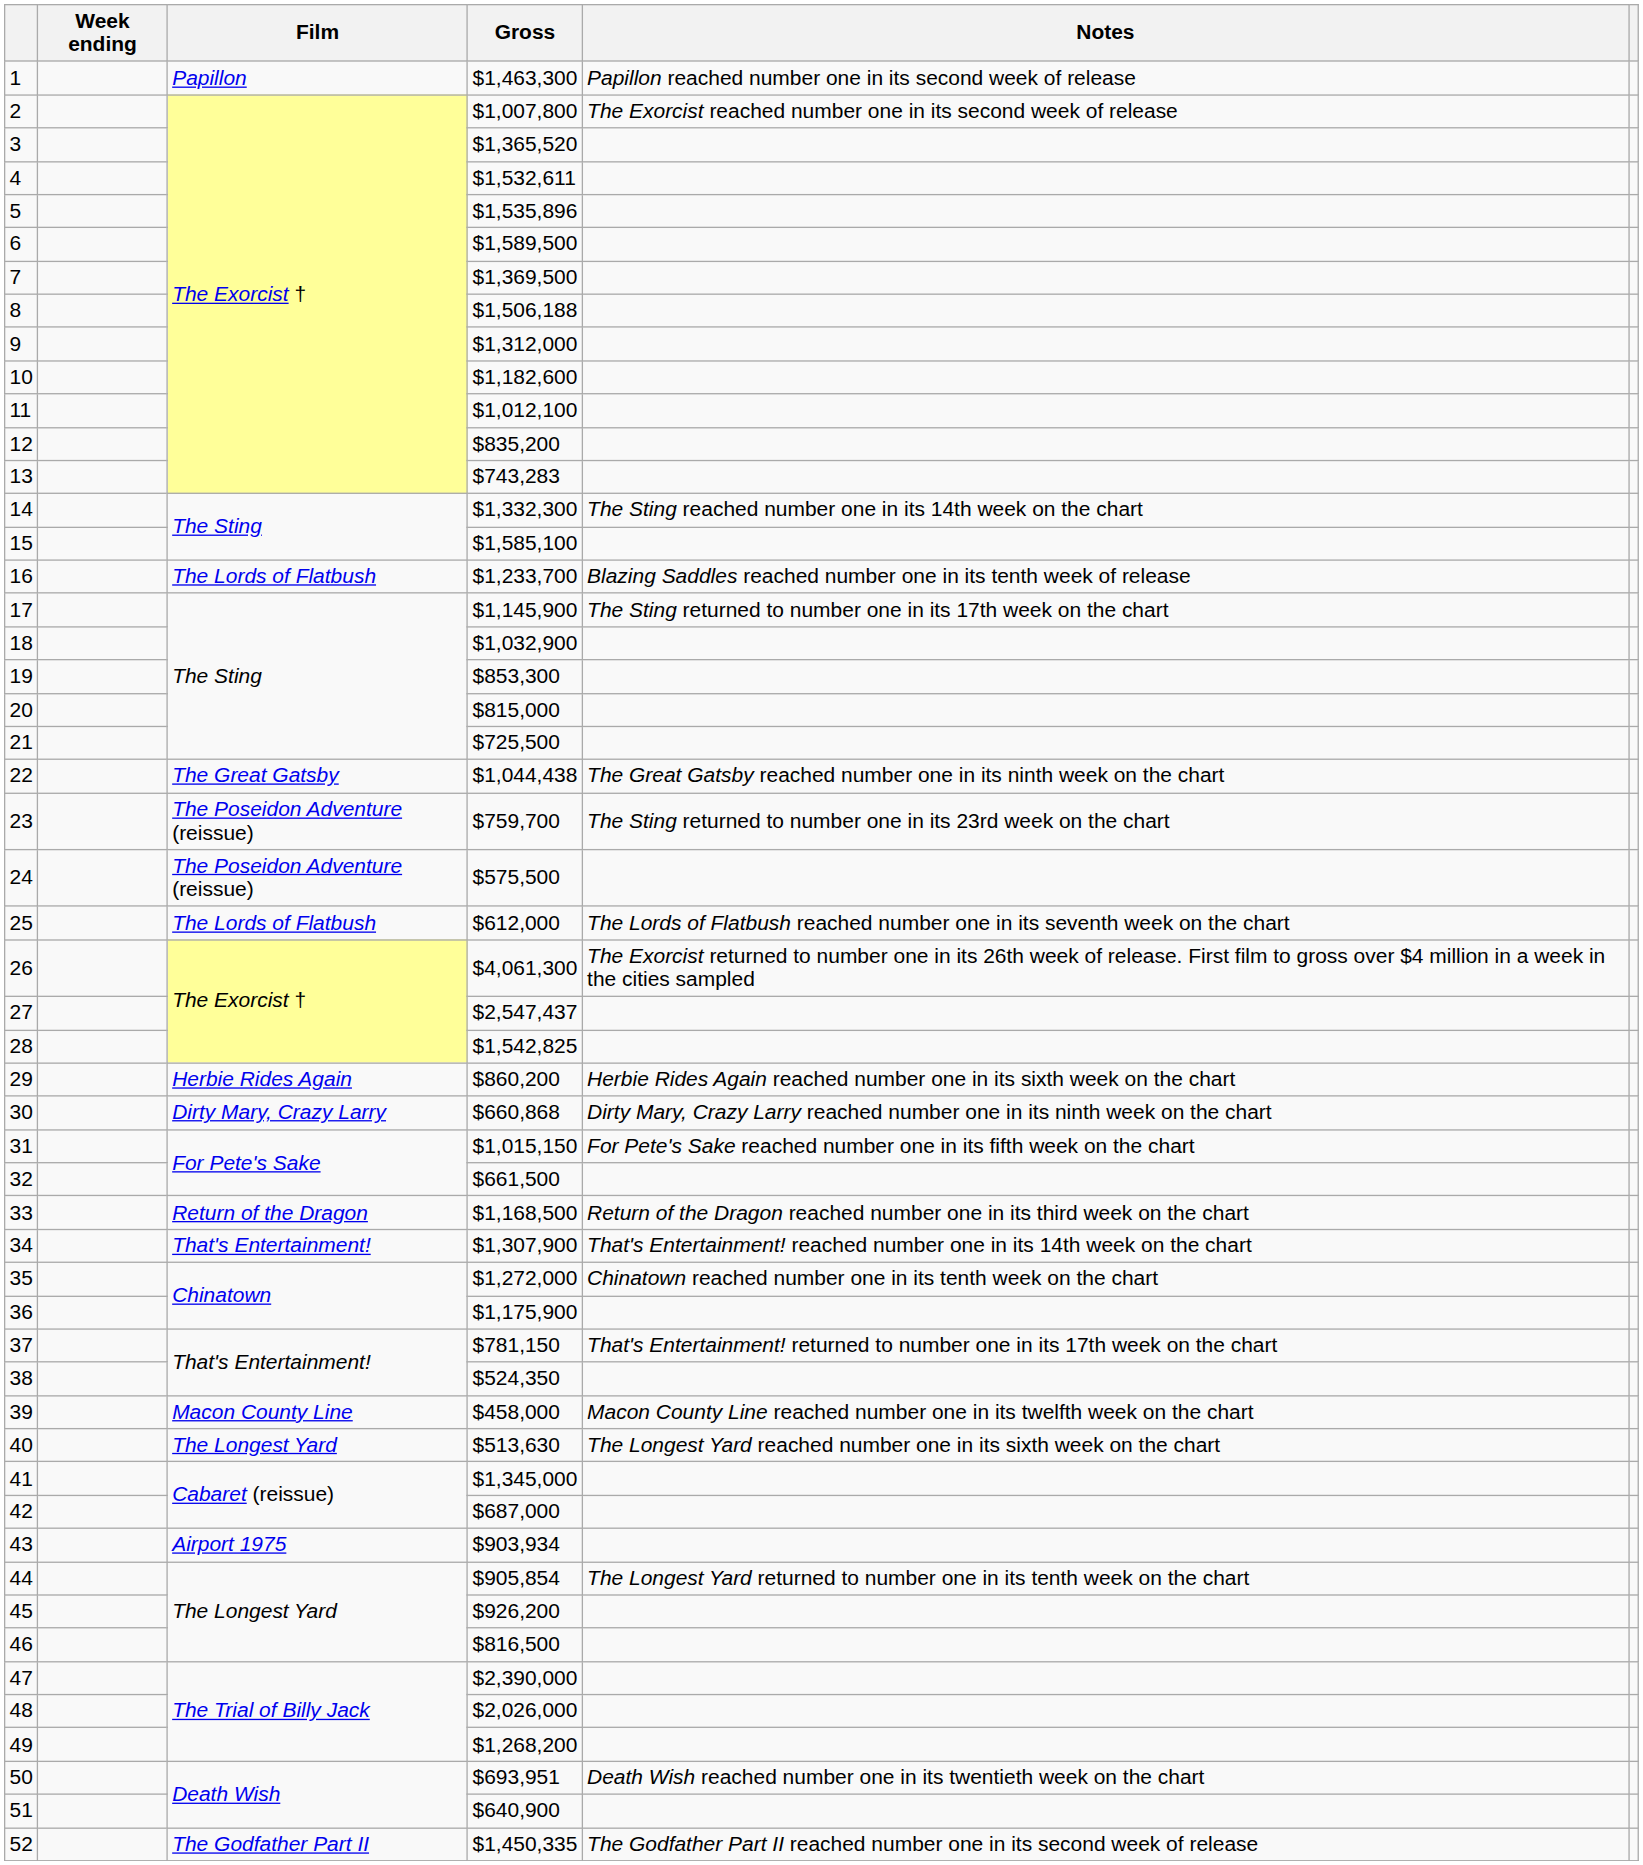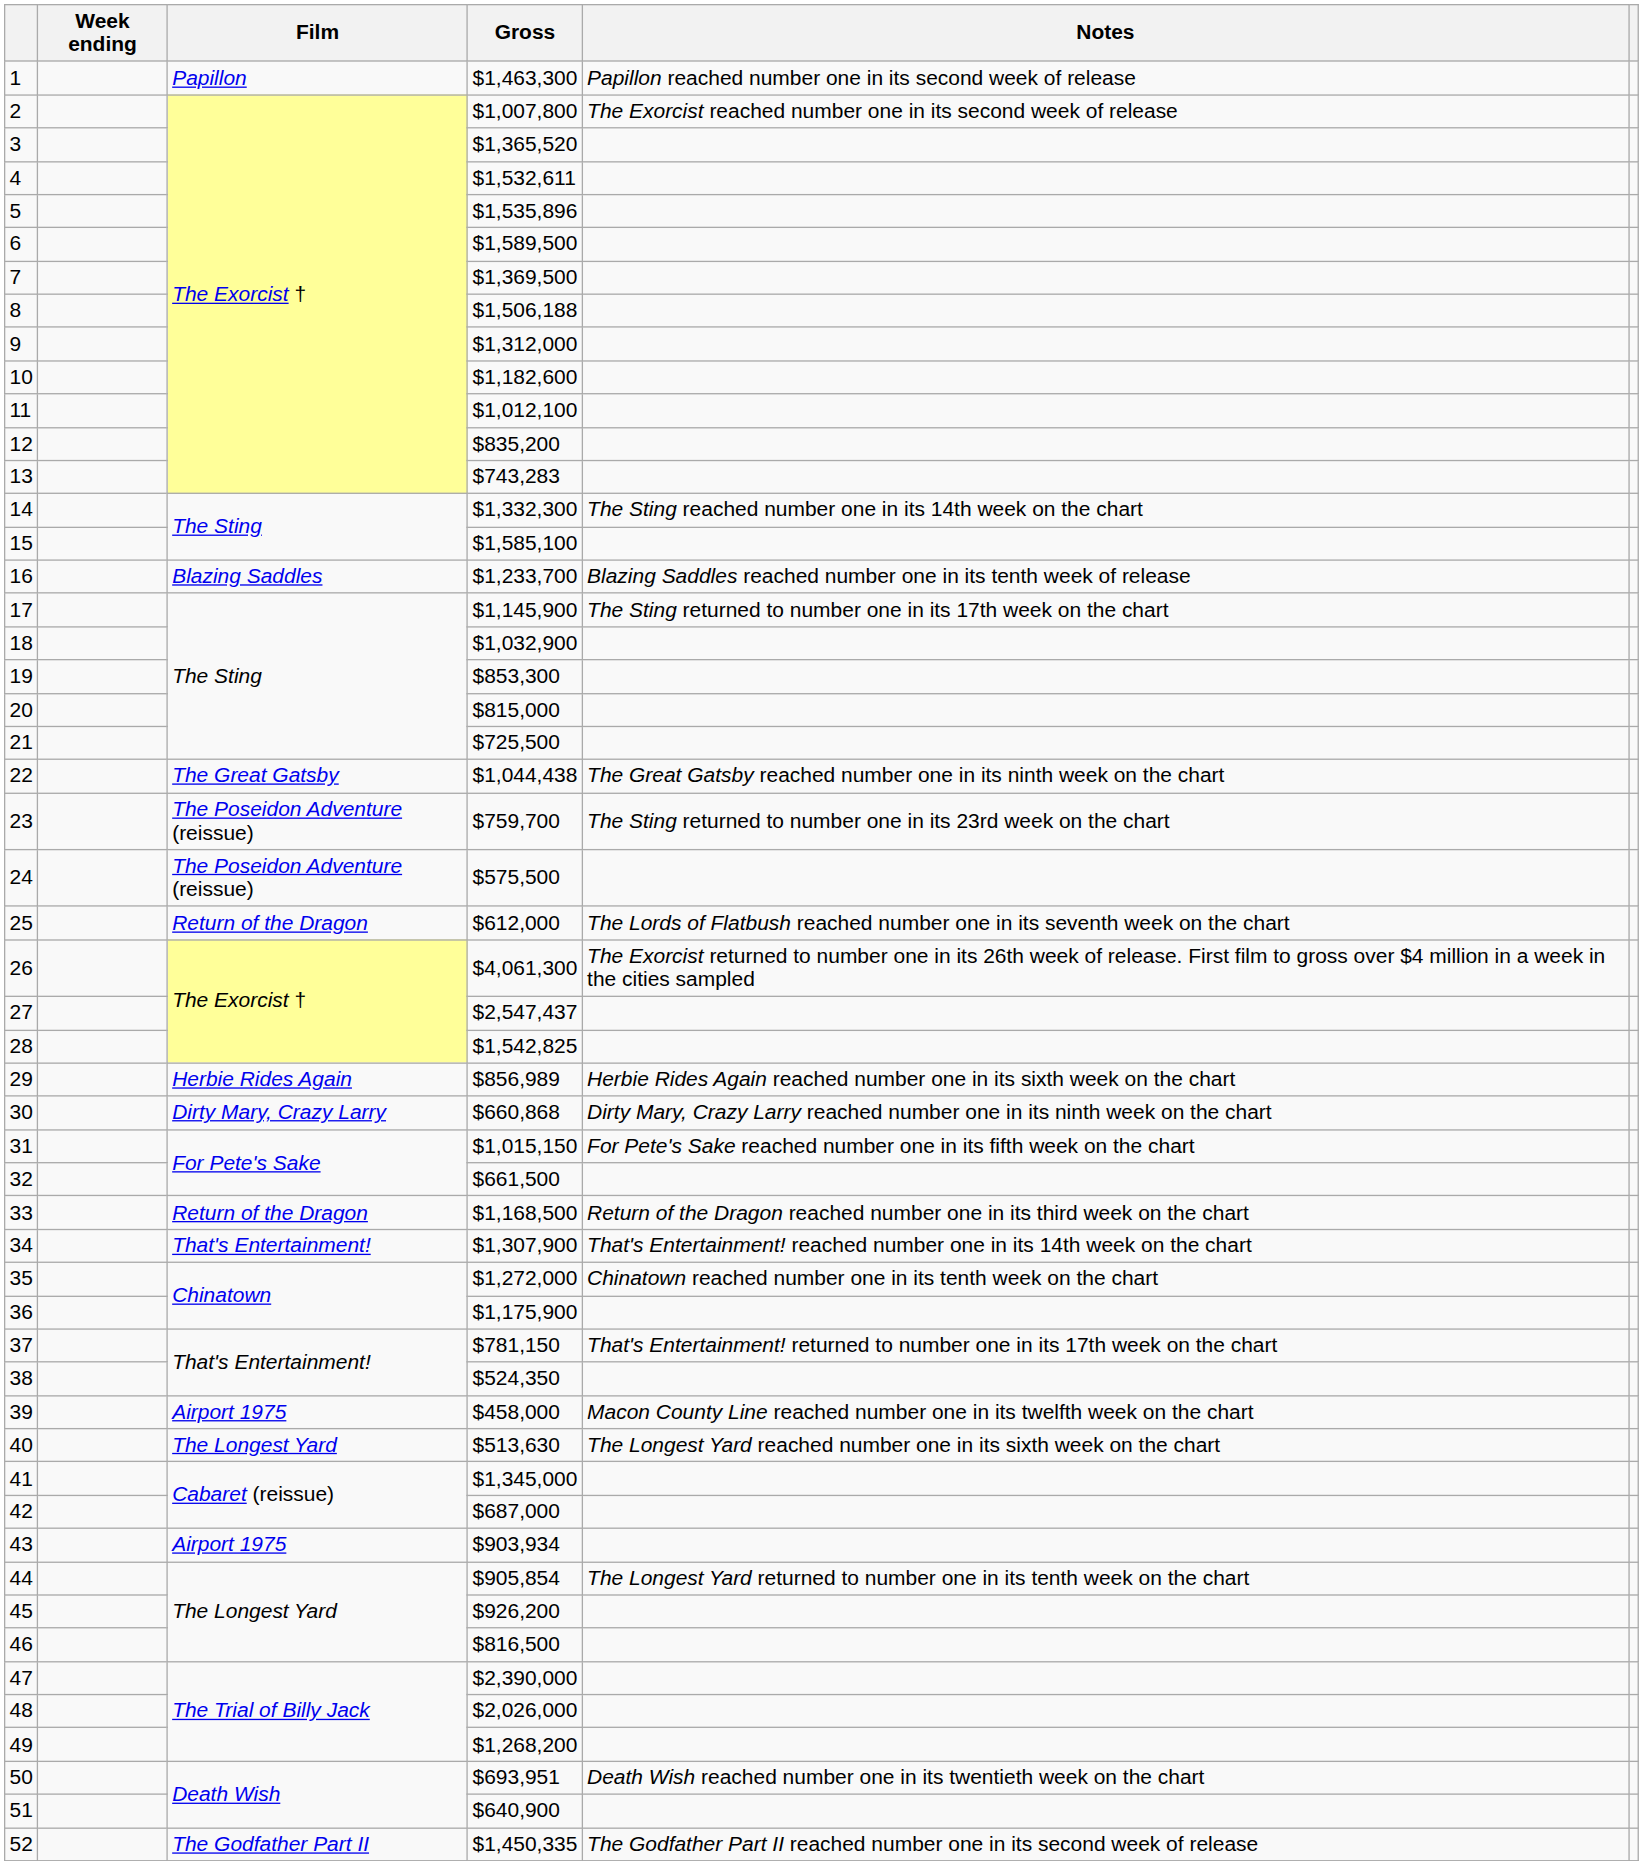 <table class="wikitable sortable">
 <tr>
 <th></th>
 <th>Week ending</th>
 <th>Film</th>
 <th>Gross</th>
 <th>Notes</th>
 <th class="unsortable"></th>
 </tr>
 <tr>
 <td>1</td>
 <td></td>
 <td><em><a href='#'>Papillon</a></em></td>
 <td>$1,463,300</td>
 <td><em>Papillon</em> reached number one in its second week of release</td>
 <td></td>
 </tr>
 <tr>
 <td>2</td>
 <td></td>
 <td rowspan="12" style="background-color:#FFFF99"><em><a href='#'>The Exorcist</a></em> †</td>
 <td>$1,007,800</td>
 <td><em>The Exorcist</em> reached number one in its second week of release</td>
 <td></td>
 </tr>
 <tr>
 <td>3</td>
 <td></td>
 <td>$1,365,520</td>
 <td></td>
 <td></td>
 </tr>
 <tr>
 <td>4</td>
 <td></td>
 <td>$1,532,611</td>
 <td></td>
 <td></td>
 </tr>
 <tr>
 <td>5</td>
 <td></td>
 <td>$1,535,896</td>
 <td></td>
 <td></td>
 </tr>
 <tr>
 <td>6</td>
 <td></td>
 <td>$1,589,500</td>
 <td></td>
 <td></td>
 </tr>
 <tr>
 <td>7</td>
 <td></td>
 <td>$1,369,500</td>
 <td></td>
 <td></td>
 </tr>
 <tr>
 <td>8</td>
 <td></td>
 <td>$1,506,188</td>
 <td></td>
 <td></td>
 </tr>
 <tr>
 <td>9</td>
 <td></td>
 <td>$1,312,000</td>
 <td></td>
 <td></td>
 </tr>
 <tr>
 <td>10</td>
 <td></td>
 <td>$1,182,600</td>
 <td></td>
 <td></td>
 </tr>
 <tr>
 <td>11</td>
 <td></td>
 <td>$1,012,100</td>
 <td></td>
 <td></td>
 </tr>
 <tr>
 <td>12</td>
 <td></td>
 <td>$835,200</td>
 <td></td>
 <td></td>
 </tr>
 <tr>
 <td>13</td>
 <td></td>
 <td>$743,283</td>
 <td></td>
 <td></td>
 </tr>
 <tr>
 <td>14</td>
 <td></td>
 <td rowspan="2"><em><a href='#'>The Sting</a></em></td>
 <td>$1,332,300</td>
 <td><em>The Sting</em> reached number one in its 14th week on the chart</td>
 <td></td>
 </tr>
 <tr>
 <td>15</td>
 <td></td>
 <td>$1,585,100</td>
 <td></td>
 <td></td>
 </tr>
 <tr>
 <td>16</td>
 <td></td>
-<td><em><a href='#'>The Lords of Flatbush</a></em></td>
+<td><em><a href='#'>Blazing Saddles</a></em></td>
 <td>$1,233,700</td>
 <td><em>Blazing Saddles</em> reached number one in its tenth week of release</td>
 <td></td>
 </tr>
 <tr>
 <td>17</td>
 <td></td>
 <td rowspan="5"><em>The Sting</em></td>
 <td>$1,145,900</td>
 <td><em>The Sting</em> returned to number one in its 17th week on the chart</td>
 <td></td>
 </tr>
 <tr>
 <td>18</td>
 <td></td>
 <td>$1,032,900</td>
 <td></td>
 <td></td>
 </tr>
 <tr>
 <td>19</td>
 <td></td>
 <td>$853,300</td>
 <td></td>
 <td></td>
 </tr>
 <tr>
 <td>20</td>
 <td></td>
 <td>$815,000</td>
 <td></td>
 <td></td>
 </tr>
 <tr>
 <td>21</td>
 <td></td>
 <td>$725,500</td>
 <td></td>
 <td></td>
 </tr>
 <tr>
 <td>22</td>
 <td></td>
 <td><em><a href='#'>The Great Gatsby</a></em></td>
 <td>$1,044,438</td>
 <td><em>The Great Gatsby</em> reached number one in its ninth week on the chart</td>
 <td></td>
 </tr>
 <tr>
 <td>23</td>
 <td></td>
 <td><em><a href='#'>The Poseidon Adventure</a></em> (reissue)</td>
 <td>$759,700</td>
 <td><em>The Sting</em> returned to number one in its 23rd week on the chart</td>
 <td></td>
 </tr>
 <tr>
 <td>24</td>
 <td></td>
 <td><em><a href='#'>The Poseidon Adventure</a></em> (reissue)</td>
 <td>$575,500</td>
 <td></td>
 <td></td>
 </tr>
 <tr>
 <td>25</td>
 <td></td>
-<td><em><a href='#'>The Lords of Flatbush</a></em></td>
+<td><em><a href='#'>Return of the Dragon</a></em></td>
 <td>$612,000</td>
 <td><em>The Lords of Flatbush</em> reached number one in its seventh week on the chart</td>
 <td></td>
 </tr>
 <tr>
 <td>26</td>
 <td></td>
 <td rowspan="3" style="background-color:#FFFF99"><em>The Exorcist</em> †</td>
 <td>$4,061,300</td>
 <td><em>The Exorcist</em> returned to number one in its 26th week of release. First film to gross over $4 million in a week in the cities sampled</td>
 <td></td>
 </tr>
 <tr>
 <td>27</td>
 <td></td>
 <td>$2,547,437</td>
 <td></td>
 <td></td>
 </tr>
 <tr>
 <td>28</td>
 <td></td>
 <td>$1,542,825</td>
 <td></td>
 <td></td>
 </tr>
 <tr>
 <td>29</td>
 <td></td>
 <td><em><a href='#'>Herbie Rides Again</a></em></td>
-<td>$860,200</td>
+<td>$856,989</td>
 <td><em>Herbie Rides Again</em> reached number one in its sixth week on the chart</td>
 <td></td>
 </tr>
 <tr>
 <td>30</td>
 <td></td>
 <td><em><a href='#'>Dirty Mary, Crazy Larry</a></em></td>
 <td>$660,868</td>
 <td><em>Dirty Mary, Crazy Larry</em> reached number one in its ninth week on the chart</td>
 <td></td>
 </tr>
 <tr>
 <td>31</td>
 <td></td>
 <td rowspan="2"><em><a href='#'>For Pete's Sake</a></em></td>
 <td>$1,015,150</td>
 <td><em>For Pete's Sake</em> reached number one in its fifth week on the chart</td>
 <td></td>
 </tr>
 <tr>
 <td>32</td>
 <td></td>
 <td>$661,500</td>
 <td></td>
 <td></td>
 </tr>
 <tr>
 <td>33</td>
 <td></td>
 <td><em><a href='#'>Return of the Dragon</a></em></td>
 <td>$1,168,500</td>
 <td><em>Return of the Dragon</em> reached number one in its third week on the chart</td>
 <td></td>
 </tr>
 <tr>
 <td>34</td>
 <td></td>
 <td><em><a href='#'>That's Entertainment!</a></em></td>
 <td>$1,307,900</td>
 <td><em>That's Entertainment!</em> reached number one in its 14th week on the chart</td>
 <td></td>
 </tr>
 <tr>
 <td>35</td>
 <td></td>
 <td rowspan="2"><em><a href='#'>Chinatown</a></em></td>
 <td>$1,272,000</td>
 <td><em>Chinatown</em> reached number one in its tenth week on the chart</td>
 <td></td>
 </tr>
 <tr>
 <td>36</td>
 <td></td>
 <td>$1,175,900</td>
 <td></td>
 <td></td>
 </tr>
 <tr>
 <td>37</td>
 <td></td>
 <td rowspan="2"><em>That's Entertainment!</em></td>
 <td>$781,150</td>
 <td><em>That's Entertainment!</em> returned to number one in its 17th week on the chart</td>
 <td></td>
 </tr>
 <tr>
 <td>38</td>
 <td></td>
 <td>$524,350</td>
 <td></td>
 <td></td>
 </tr>
 <tr>
 <td>39</td>
 <td></td>
-<td><em><a href='#'>Macon County Line</a></em></td>
+<td><em><a href='#'>Airport 1975</a></em></td>
 <td>$458,000</td>
 <td><em>Macon County Line</em> reached number one in its twelfth week on the chart</td>
 <td></td>
 </tr>
 <tr>
 <td>40</td>
 <td></td>
 <td><em><a href='#'>The Longest Yard</a></em></td>
 <td>$513,630</td>
 <td><em>The Longest Yard</em> reached number one in its sixth week on the chart</td>
 <td></td>
 </tr>
 <tr>
 <td>41</td>
 <td></td>
 <td rowspan="2"><em><a href='#'>Cabaret</a></em> (reissue)</td>
 <td>$1,345,000</td>
 <td></td>
 <td></td>
 </tr>
 <tr>
 <td>42</td>
 <td></td>
 <td>$687,000</td>
 <td></td>
 <td></td>
 </tr>
 <tr>
 <td>43</td>
 <td></td>
 <td><em><a href='#'>Airport 1975</a></em></td>
 <td>$903,934</td>
 <td></td>
 <td></td>
 </tr>
 <tr>
 <td>44</td>
 <td></td>
 <td rowspan="3"><em>The Longest Yard</em></td>
 <td>$905,854</td>
 <td><em>The Longest Yard</em> returned to number one in its tenth week on the chart</td>
 <td></td>
 </tr>
 <tr>
 <td>45</td>
 <td></td>
 <td>$926,200</td>
 <td></td>
 <td></td>
 </tr>
 <tr>
 <td>46</td>
 <td></td>
 <td>$816,500</td>
 <td></td>
 <td></td>
 </tr>
 <tr>
 <td>47</td>
 <td></td>
 <td rowspan="3"><em><a href='#'>The Trial of Billy Jack</a></em></td>
 <td>$2,390,000</td>
 <td></td>
 <td></td>
 </tr>
 <tr>
 <td>48</td>
 <td></td>
 <td>$2,026,000</td>
 <td></td>
 <td></td>
 </tr>
 <tr>
 <td>49</td>
 <td></td>
 <td>$1,268,200</td>
 <td></td>
 <td></td>
 </tr>
 <tr>
 <td>50</td>
 <td></td>
 <td rowspan="2"><em><a href='#'>Death Wish</a></em></td>
 <td>$693,951</td>
 <td><em>Death Wish</em> reached number one in its twentieth week on the chart</td>
 <td></td>
 </tr>
 <tr>
 <td>51</td>
 <td></td>
 <td>$640,900</td>
 <td></td>
 <td></td>
 </tr>
 <tr>
 <td>52</td>
 <td></td>
 <td><em><a href='#'>The Godfather Part II</a></em></td>
 <td>$1,450,335</td>
 <td><em>The Godfather Part II</em> reached number one in its second week of release</td>
 <td></td>
 </tr>
 <tr>
 </tr>
 </table>
